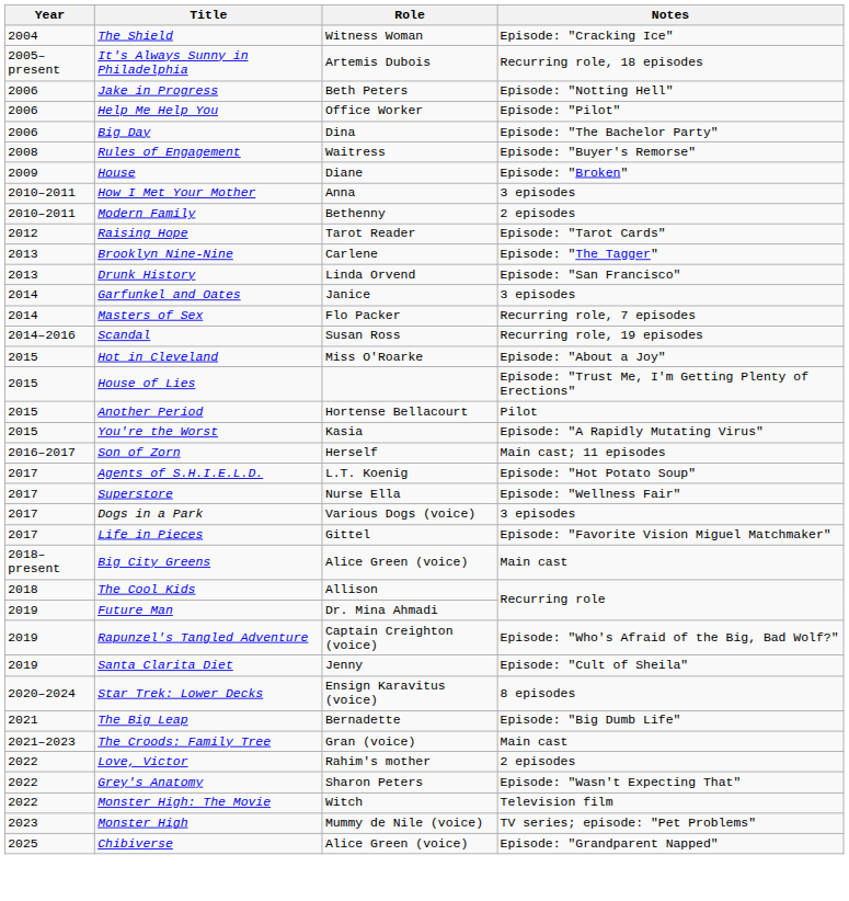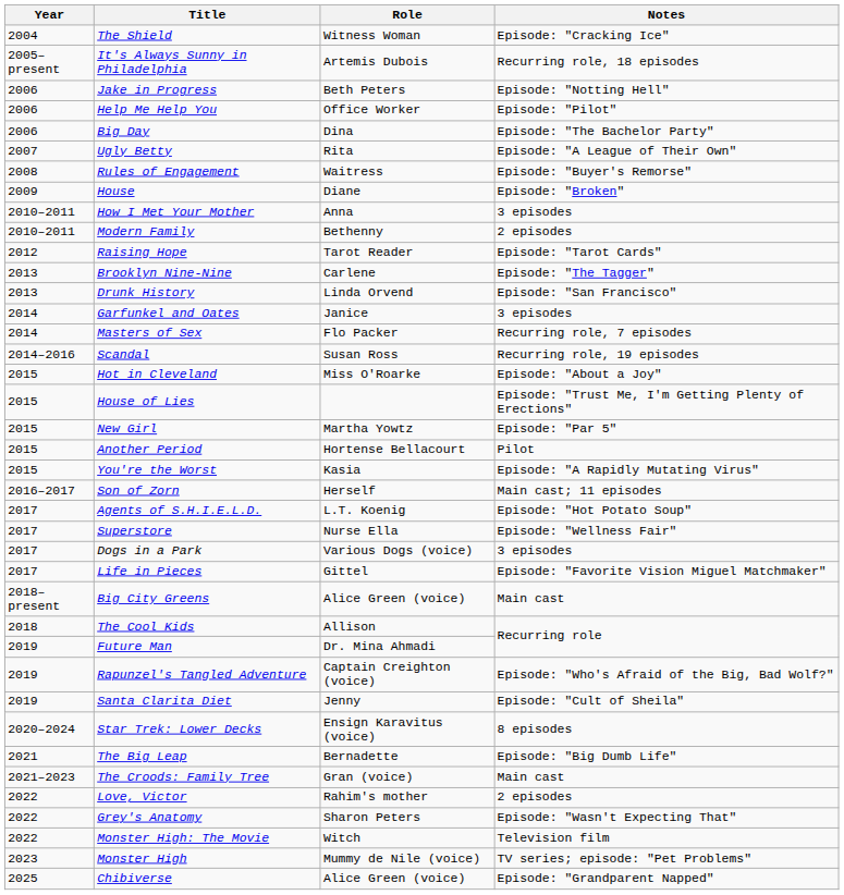 <table class="wikitable sortable">
 <tr>
 <th>Year</th>
 <th>Title</th>
 <th>Role</th>
 <th class="unsortable">Notes</th>
 </tr>
 <tr>
 <td>2004</td>
 <td><em><a href='#'>The Shield</a></em></td>
 <td>Witness Woman</td>
 <td>Episode: "Cracking Ice"</td>
 </tr>
 <tr>
 <td>2005–present</td>
 <td><em><a href='#'>It's Always Sunny in Philadelphia</a></em></td>
 <td>Artemis Dubois</td>
 <td>Recurring role, 18 episodes</td>
 </tr>
 <tr>
 <td>2006</td>
 <td><em><a href='#'>Jake in Progress</a></em></td>
 <td>Beth Peters</td>
 <td>Episode: "Notting Hell"</td>
 </tr>
 <tr>
 <td>2006</td>
 <td><em><a href='#'>Help Me Help You</a></em></td>
 <td>Office Worker</td>
 <td>Episode: "Pilot"</td>
 </tr>
 <tr>
 <td>2006</td>
 <td><em><a href='#'>Big Day</a></em></td>
 <td>Dina</td>
 <td>Episode: "The Bachelor Party"</td>
+</tr>
+<tr>
+<td>2007</td>
+<td><em><a href='#'>Ugly Betty</a></em></td>
+<td>Rita</td>
+<td>Episode: "A League of Their Own"</td>
 </tr>
 <tr>
 <td>2008</td>
 <td><em><a href='#'>Rules of Engagement</a></em></td>
 <td>Waitress</td>
 <td>Episode: "Buyer's Remorse"</td>
 </tr>
 <tr>
 <td>2009</td>
 <td><em><a href='#'>House</a></em></td>
 <td>Diane</td>
 <td>Episode: "<a href='#'>Broken</a>"</td>
 </tr>
 <tr>
 <td>2010–2011</td>
 <td><em><a href='#'>How I Met Your Mother</a></em></td>
 <td>Anna</td>
 <td>3 episodes</td>
 </tr>
 <tr>
 <td>2010–2011</td>
 <td><em><a href='#'>Modern Family</a></em></td>
 <td>Bethenny</td>
 <td>2 episodes</td>
 </tr>
 <tr>
 <td>2012</td>
 <td><em><a href='#'>Raising Hope</a></em></td>
 <td>Tarot Reader</td>
 <td>Episode: "Tarot Cards"</td>
 </tr>
 <tr>
 <td>2013</td>
 <td><em><a href='#'>Brooklyn Nine-Nine</a></em></td>
 <td>Carlene</td>
 <td>Episode: "<a href='#'>The Tagger</a>"</td>
 </tr>
 <tr>
 <td>2013</td>
 <td><em><a href='#'>Drunk History</a></em></td>
 <td>Linda Orvend</td>
 <td>Episode: "San Francisco"</td>
 </tr>
 <tr>
 <td>2014</td>
 <td><em><a href='#'>Garfunkel and Oates</a></em></td>
 <td>Janice</td>
 <td>3 episodes</td>
 </tr>
 <tr>
 <td>2014</td>
 <td><em><a href='#'>Masters of Sex</a></em></td>
 <td>Flo Packer</td>
 <td>Recurring role, 7 episodes</td>
 </tr>
 <tr>
 <td>2014–2016</td>
 <td><em><a href='#'>Scandal</a></em></td>
 <td>Susan Ross</td>
 <td>Recurring role, 19 episodes</td>
 </tr>
 <tr>
 <td>2015</td>
 <td><em><a href='#'>Hot in Cleveland</a></em></td>
 <td>Miss O'Roarke</td>
 <td>Episode: "About a Joy"</td>
 </tr>
 <tr>
 <td>2015</td>
 <td><em><a href='#'>House of Lies</a></em></td>
 <td></td>
 <td>Episode: "Trust Me, I'm Getting Plenty of Erections"</td>
+</tr>
+<tr>
+<td>2015</td>
+<td><em><a href='#'>New Girl</a></em></td>
+<td>Martha Yowtz</td>
+<td>Episode: "Par 5"</td>
 </tr>
 <tr>
 <td>2015</td>
 <td><em><a href='#'>Another Period</a></em></td>
 <td>Hortense Bellacourt</td>
 <td>Pilot</td>
 </tr>
 <tr>
 <td>2015</td>
 <td><em><a href='#'>You're the Worst</a></em></td>
 <td>Kasia</td>
 <td>Episode: "A Rapidly Mutating Virus"</td>
 </tr>
 <tr>
 <td>2016–2017</td>
 <td><em><a href='#'>Son of Zorn</a></em></td>
 <td>Herself</td>
 <td>Main cast; 11 episodes</td>
 </tr>
 <tr>
 <td>2017</td>
 <td><em><a href='#'>Agents of S.H.I.E.L.D.</a></em></td>
 <td>L.T. Koenig</td>
 <td>Episode: "Hot Potato Soup"</td>
 </tr>
 <tr>
 <td>2017</td>
 <td><em><a href='#'>Superstore</a></em></td>
 <td>Nurse Ella</td>
 <td>Episode: "Wellness Fair"</td>
 </tr>
 <tr>
 <td>2017</td>
 <td><em>Dogs in a Park</em></td>
 <td>Various Dogs (voice)</td>
 <td>3 episodes</td>
 </tr>
 <tr>
 <td>2017</td>
 <td><em><a href='#'>Life in Pieces</a></em></td>
 <td>Gittel</td>
 <td>Episode: "Favorite Vision Miguel Matchmaker"</td>
 </tr>
 <tr>
 <td>2018–present</td>
 <td><em><a href='#'>Big City Greens</a></em></td>
 <td>Alice Green (voice)</td>
 <td>Main cast</td>
 </tr>
 <tr>
 <td>2018</td>
 <td><em><a href='#'>The Cool Kids</a></em></td>
 <td>Allison</td>
 <td rowspan="2">Recurring role</td>
 </tr>
 <tr>
 <td>2019</td>
 <td><em><a href='#'>Future Man</a></em></td>
 <td>Dr. Mina Ahmadi</td>
 </tr>
 <tr>
 <td>2019</td>
 <td><em><a href='#'>Rapunzel's Tangled Adventure</a></em></td>
 <td>Captain Creighton (voice)</td>
 <td>Episode: "Who's Afraid of the Big, Bad Wolf?"</td>
 </tr>
 <tr>
 <td>2019</td>
 <td><em><a href='#'>Santa Clarita Diet</a></em></td>
 <td>Jenny</td>
 <td>Episode: "Cult of Sheila"</td>
 </tr>
 <tr>
 <td>2020–2024</td>
 <td><em><a href='#'>Star Trek: Lower Decks</a></em></td>
 <td>Ensign Karavitus (voice)</td>
 <td>8 episodes</td>
 </tr>
 <tr>
 <td>2021</td>
 <td><em><a href='#'>The Big Leap</a></em></td>
 <td>Bernadette</td>
 <td>Episode: "Big Dumb Life"</td>
 </tr>
 <tr>
 <td>2021–2023</td>
 <td><em><a href='#'>The Croods: Family Tree</a></em></td>
 <td>Gran (voice)</td>
 <td>Main cast</td>
 </tr>
 <tr>
 <td>2022</td>
 <td><em><a href='#'>Love, Victor</a></em></td>
 <td>Rahim's mother</td>
 <td>2 episodes</td>
 </tr>
 <tr>
 <td>2022</td>
 <td><em><a href='#'>Grey's Anatomy</a></em></td>
 <td>Sharon Peters</td>
 <td>Episode: "Wasn't Expecting That"</td>
 </tr>
 <tr>
 <td>2022</td>
 <td><em><a href='#'>Monster High: The Movie</a></em></td>
 <td>Witch</td>
 <td>Television film</td>
 </tr>
 <tr>
 <td>2023</td>
 <td><em><a href='#'>Monster High</a></em></td>
 <td>Mummy de Nile (voice)</td>
 <td>TV series; episode: "Pet Problems"</td>
 </tr>
 <tr>
 <td>2025</td>
 <td><em><a href='#'>Chibiverse</a></em></td>
 <td>Alice Green (voice)</td>
 <td>Episode: "Grandparent Napped"</td>
 </tr>
 </table>
